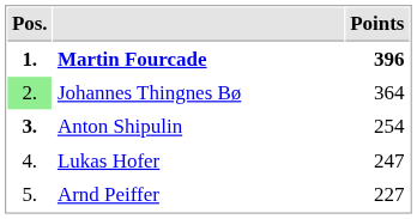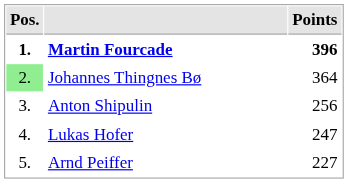 <table cellspacing="1" cellpadding="3" style="border:1px solid #AAAAAA;font-size:90%">
 <tr bgcolor="#E4E4E4">
 <th style="border-bottom:1px solid #AAAAAA" width=10>Pos.</th>
 <th style="border-bottom:1px solid #AAAAAA" width=200></th>
 <th style="border-bottom:1px solid #AAAAAA" width=20>Points</th>
 </tr>
 <tr>
 <td align="center"><strong>1.</strong></td>
 <td> <strong><a href='#'>Martin Fourcade</a></strong></td>
 <td align="right"><strong>396</strong></td>
 </tr>
 <tr>
 <td align="center" style="background: lightgreen;">2.</td>
 <td> <a href='#'>Johannes Thingnes Bø</a></td>
 <td align="right">364</td>
 </tr>
 <tr>
-<td align="center"><strong>3.</strong></td>
+<td align="center">3.</td>
 <td> <a href='#'>Anton Shipulin</a></td>
-<td align="right">254</td>
+<td align="right">256</td>
 </tr>
 <tr>
 <td align="center">4.</td>
 <td> <a href='#'>Lukas Hofer</a></td>
 <td align="right">247</td>
 </tr>
 <tr>
 <td align="center">5.</td>
 <td> <a href='#'>Arnd Peiffer</a></td>
 <td align="right">227</td>
 </tr>
 </table>
